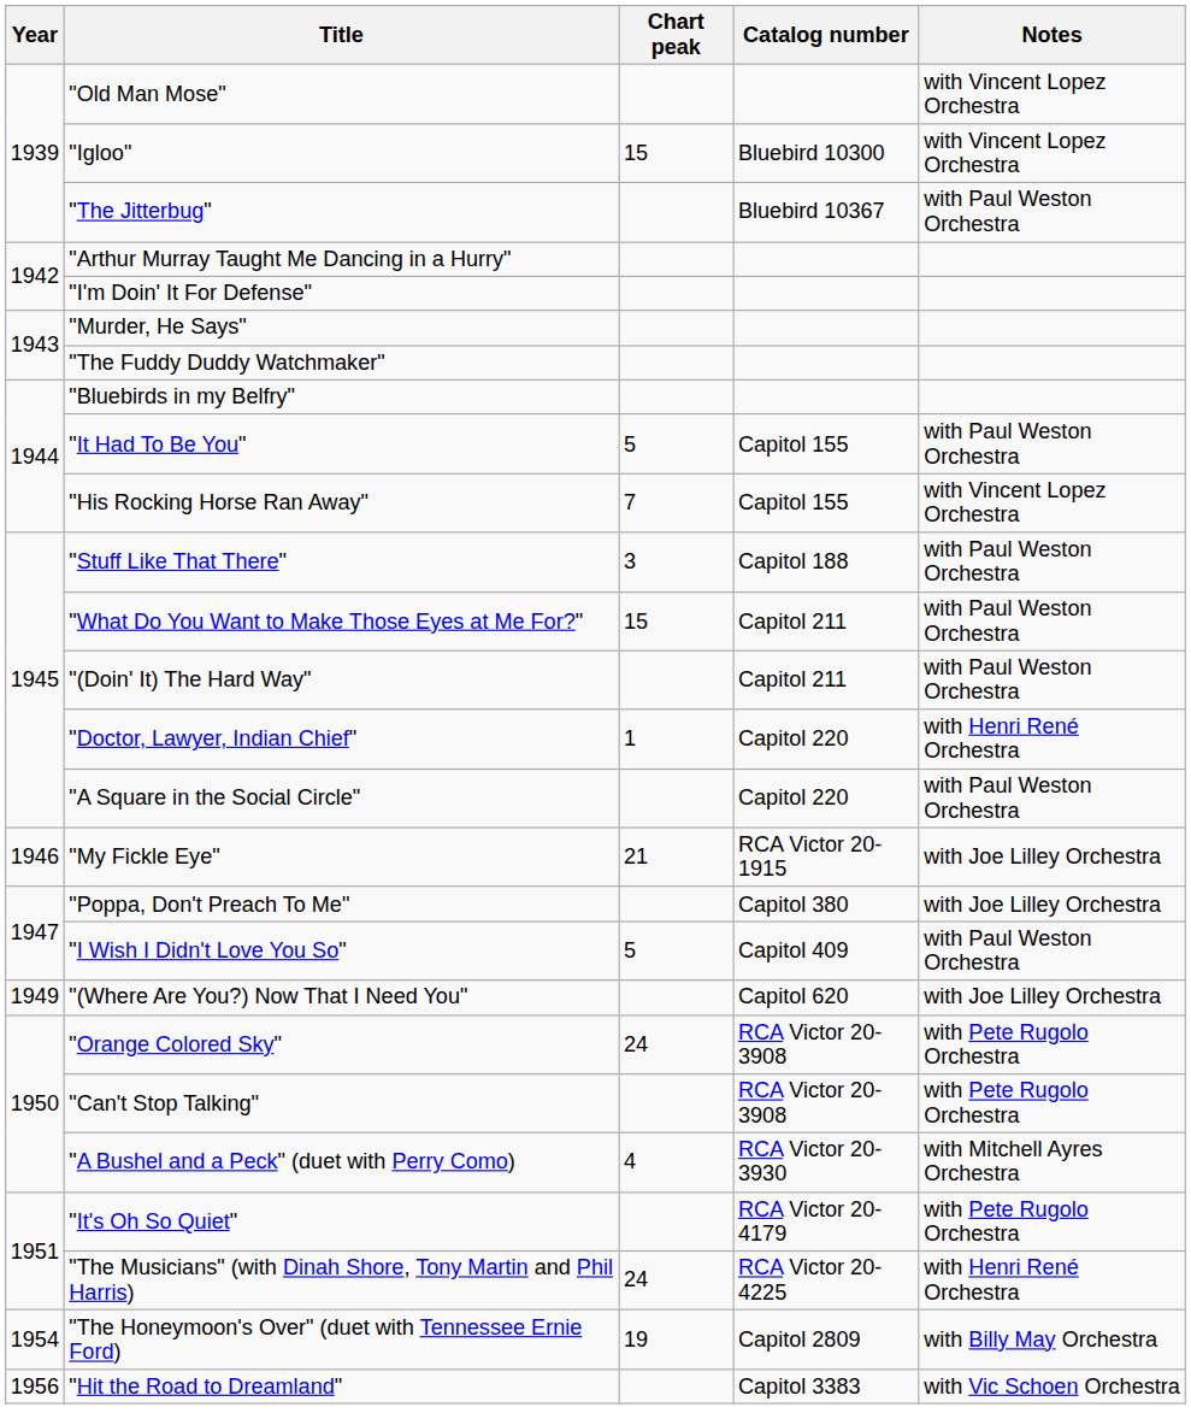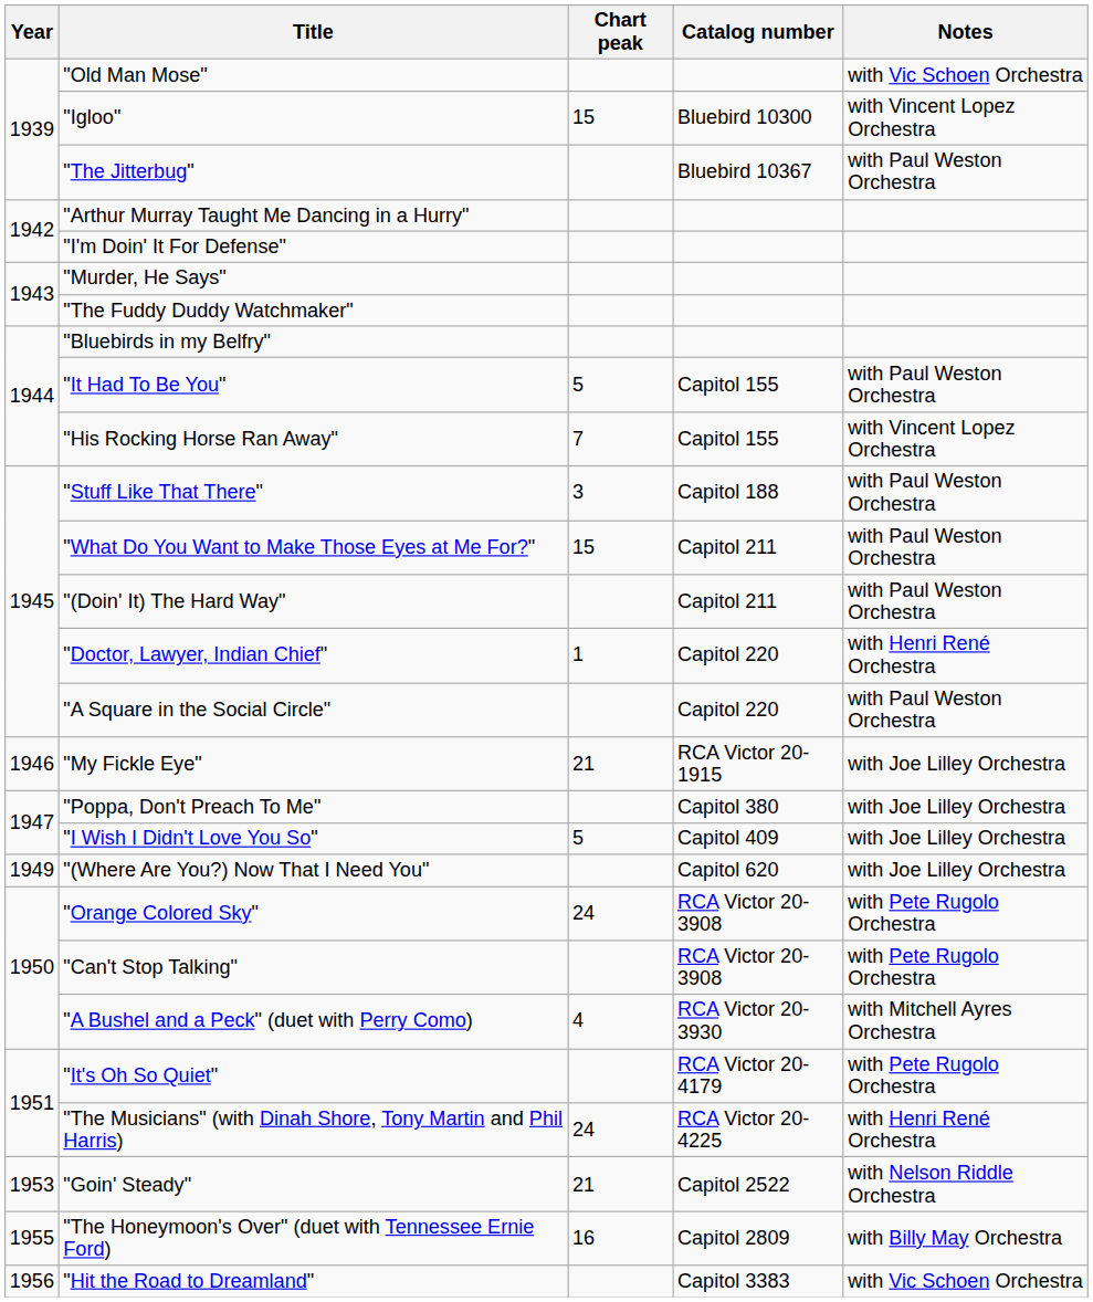 <table class="wikitable">
 <tr>
 <th>Year</th>
 <th>Title</th>
 <th>Chart peak</th>
 <th>Catalog number</th>
 <th>Notes</th>
 </tr>
 <tr>
 <td rowspan=3>1939</td>
 <td>"Old Man Mose"</td>
 <td></td>
 <td></td>
-<td>with Vincent Lopez Orchestra</td>
+<td>with <a href='#'>Vic Schoen</a> Orchestra</td>
 </tr>
 <tr>
 <td>"Igloo"</td>
 <td>15</td>
 <td>Bluebird 10300</td>
 <td>with Vincent Lopez Orchestra</td>
 </tr>
 <tr>
 <td>"<a href='#'>The Jitterbug</a>"</td>
 <td></td>
 <td>Bluebird 10367</td>
 <td>with Paul Weston Orchestra</td>
 </tr>
 <tr>
 <td rowspan=2>1942</td>
 <td>"Arthur Murray Taught Me Dancing in a Hurry"</td>
 <td></td>
 <td></td>
 <td></td>
 </tr>
 <tr>
 <td>"I'm Doin' It For Defense"</td>
 <td></td>
 <td></td>
 <td></td>
 </tr>
 <tr>
 <td rowspan=2>1943</td>
 <td>"Murder, He Says"</td>
 <td></td>
 <td></td>
 <td></td>
 </tr>
 <tr>
 <td>"The Fuddy Duddy Watchmaker"</td>
 <td></td>
 <td></td>
 <td></td>
 </tr>
 <tr>
 <td rowspan=3>1944</td>
 <td>"Bluebirds in my Belfry"</td>
 <td></td>
 <td></td>
 <td></td>
 </tr>
 <tr>
 <td>"<a href='#'>It Had To Be You</a>"</td>
 <td>5</td>
 <td>Capitol 155</td>
 <td>with Paul Weston Orchestra</td>
 </tr>
 <tr>
 <td>"His Rocking Horse Ran Away"</td>
 <td>7</td>
 <td>Capitol 155</td>
 <td>with Vincent Lopez Orchestra</td>
 </tr>
 <tr>
 <td rowspan=5>1945</td>
 <td>"<a href='#'>Stuff Like That There</a>"</td>
 <td>3</td>
 <td>Capitol 188</td>
 <td>with Paul Weston Orchestra</td>
 </tr>
 <tr>
 <td>"<a href='#'>What Do You Want to Make Those Eyes at Me For?</a>"</td>
 <td>15</td>
 <td>Capitol 211</td>
 <td>with Paul Weston Orchestra</td>
 </tr>
 <tr>
 <td>"(Doin' It) The Hard Way"</td>
 <td></td>
 <td>Capitol 211</td>
 <td>with Paul Weston Orchestra</td>
 </tr>
 <tr>
 <td>"<a href='#'>Doctor, Lawyer, Indian Chief</a>"</td>
 <td>1</td>
 <td>Capitol 220</td>
 <td>with <a href='#'>Henri René</a> Orchestra</td>
 </tr>
 <tr>
 <td>"A Square in the Social Circle"</td>
 <td></td>
 <td>Capitol 220</td>
 <td>with Paul Weston Orchestra</td>
 </tr>
 <tr>
 <td>1946</td>
 <td>"My Fickle Eye"</td>
 <td>21</td>
 <td>RCA Victor 20-1915</td>
 <td>with Joe Lilley Orchestra</td>
 </tr>
 <tr>
 <td rowspan=2>1947</td>
 <td>"Poppa, Don't Preach To Me"</td>
 <td></td>
 <td>Capitol 380</td>
 <td>with Joe Lilley Orchestra</td>
 </tr>
 <tr>
 <td>"<a href='#'>I Wish I Didn't Love You So</a>"</td>
 <td>5</td>
 <td>Capitol 409</td>
-<td>with Paul Weston Orchestra</td>
+<td>with Joe Lilley Orchestra</td>
 </tr>
 <tr>
 <td>1949</td>
 <td>"(Where Are You?) Now That I Need You"</td>
 <td></td>
 <td>Capitol 620</td>
 <td>with Joe Lilley Orchestra</td>
 </tr>
 <tr>
 <td rowspan=3>1950</td>
 <td>"<a href='#'>Orange Colored Sky</a>"</td>
 <td>24</td>
 <td><a href='#'>RCA</a> Victor 20-3908</td>
 <td>with <a href='#'>Pete Rugolo</a> Orchestra</td>
 </tr>
 <tr>
 <td>"Can't Stop Talking"</td>
 <td></td>
 <td><a href='#'>RCA</a> Victor 20-3908</td>
 <td>with <a href='#'>Pete Rugolo</a> Orchestra</td>
 </tr>
 <tr>
 <td>"<a href='#'>A Bushel and a Peck</a>" (duet with <a href='#'>Perry Como</a>)</td>
 <td>4</td>
 <td><a href='#'>RCA</a> Victor 20-3930</td>
 <td>with Mitchell Ayres Orchestra</td>
 </tr>
 <tr>
 <td rowspan=2>1951</td>
 <td>"<a href='#'>It's Oh So Quiet</a>"</td>
 <td></td>
 <td><a href='#'>RCA</a> Victor 20-4179</td>
 <td>with <a href='#'>Pete Rugolo</a> Orchestra</td>
 </tr>
 <tr>
 <td>"The Musicians" (with <a href='#'>Dinah Shore</a>, <a href='#'>Tony Martin</a> and <a href='#'>Phil Harris</a>)</td>
 <td>24</td>
 <td><a href='#'>RCA</a> Victor 20-4225</td>
 <td>with <a href='#'>Henri René</a> Orchestra</td>
 </tr>
 <tr>
-<td>1954</td>
+<td>1953</td>
+<td>"Goin' Steady"</td>
+<td>21</td>
+<td>Capitol 2522</td>
+<td>with <a href='#'>Nelson Riddle</a> Orchestra</td>
+</tr>
+<tr>
+<td>1955</td>
 <td>"The Honeymoon's Over" (duet with <a href='#'>Tennessee Ernie Ford</a>)</td>
-<td>19</td>
+<td>16</td>
 <td>Capitol 2809</td>
 <td>with <a href='#'>Billy May</a> Orchestra</td>
 </tr>
 <tr>
 <td>1956</td>
 <td>"<a href='#'>Hit the Road to Dreamland</a>"</td>
 <td></td>
 <td>Capitol 3383</td>
 <td>with <a href='#'>Vic Schoen</a> Orchestra</td>
 </tr>
 </table>
